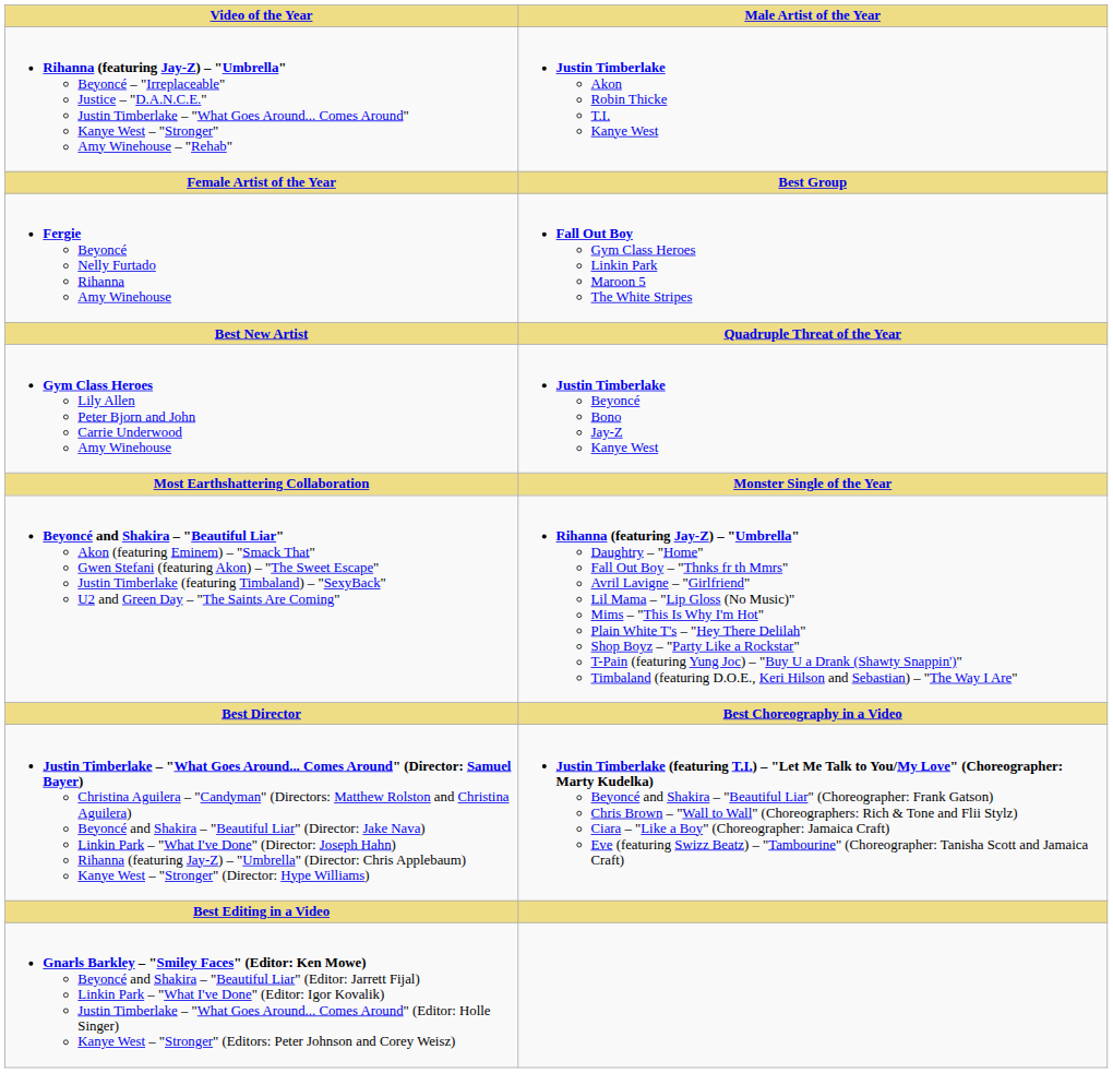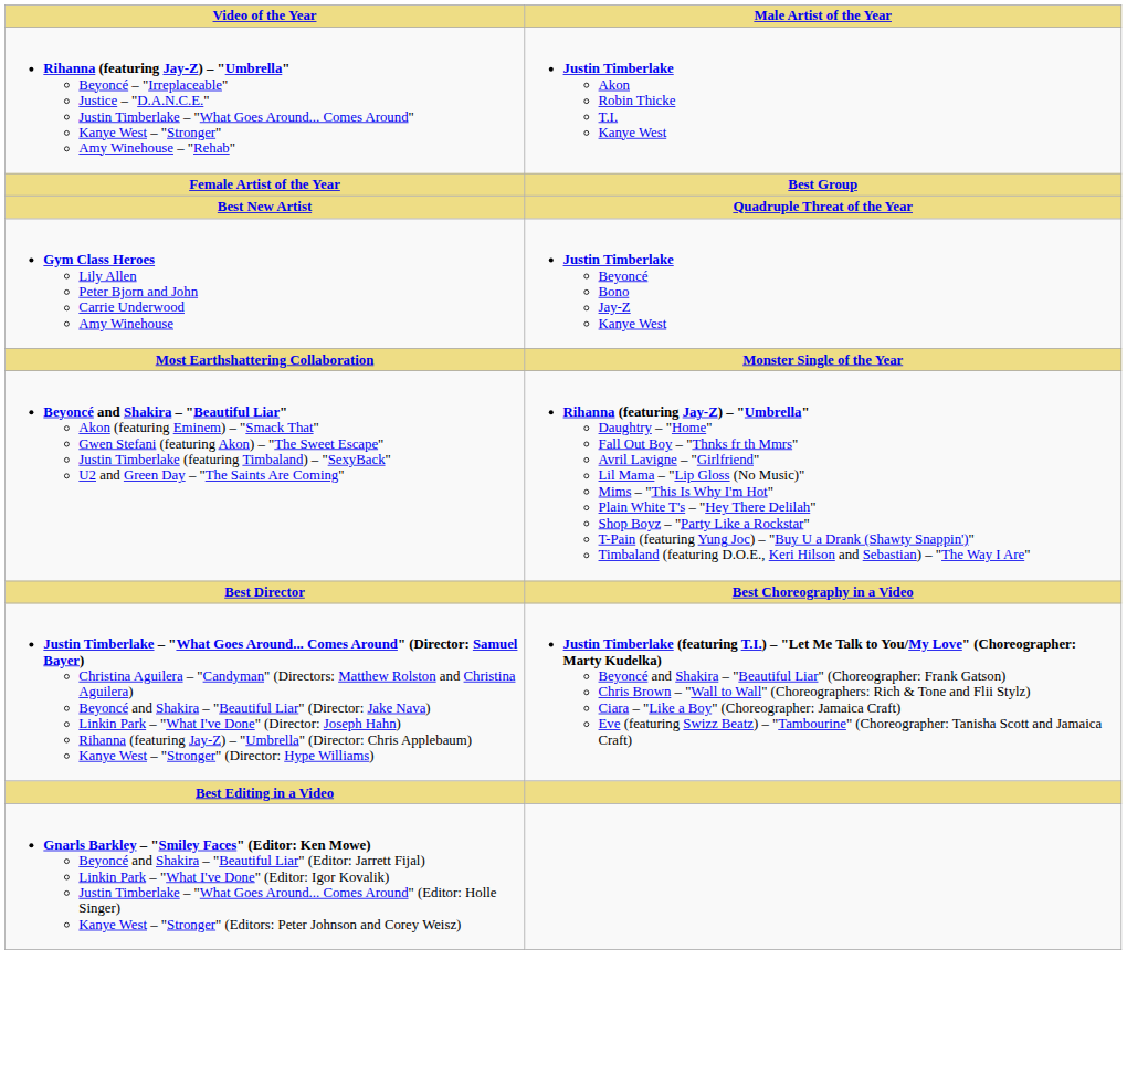 <table class=wikitable style="width:100%">
 <tr>
 <th scope="col" style="background:#EEDD85; width=;"><a href='#'>Video of the Year</a></th>
 <th scope="col" style="background:#EEDD85; width=;"><a href='#'>Male Artist of the Year</a></th>
 </tr>
 <tr>
 <td valign="top"><br><ul><li><strong><a href='#'>Rihanna</a> (featuring <a href='#'>Jay-Z</a>) – "<a href='#'>Umbrella</a>"</strong><ul><li><a href='#'>Beyoncé</a> – "<a href='#'>Irreplaceable</a>"</li><li><a href='#'>Justice</a> – "<a href='#'>D.A.N.C.E.</a>"</li><li><a href='#'>Justin Timberlake</a> – "<a href='#'>What Goes Around... Comes Around</a>"</li><li><a href='#'>Kanye West</a> – "<a href='#'>Stronger</a>"</li><li><a href='#'>Amy Winehouse</a> – "<a href='#'>Rehab</a>"</li></ul></li></ul></td>
 <td valign="top"><br><ul><li><strong><a href='#'>Justin Timberlake</a></strong><ul><li><a href='#'>Akon</a></li><li><a href='#'>Robin Thicke</a></li><li><a href='#'>T.I.</a></li><li><a href='#'>Kanye West</a></li></ul></li></ul></td>
 </tr>
 <tr>
 <th scope="col" style="background:#EEDD85; width=;"><a href='#'>Female Artist of the Year</a></th>
 <th scope="col" style="background:#EEDD85; width=;"><a href='#'>Best Group</a></th>
-</tr>
-<tr>
-<td valign="top"><br><ul><li><strong><a href='#'>Fergie</a></strong><ul><li><a href='#'>Beyoncé</a></li><li><a href='#'>Nelly Furtado</a></li><li><a href='#'>Rihanna</a></li><li><a href='#'>Amy Winehouse</a></li></ul></li></ul></td>
-<td valign="top"><br><ul><li><strong><a href='#'>Fall Out Boy</a></strong><ul><li><a href='#'>Gym Class Heroes</a></li><li><a href='#'>Linkin Park</a></li><li><a href='#'>Maroon 5</a></li><li><a href='#'>The White Stripes</a></li></ul></li></ul></td>
 </tr>
 <tr>
 <th scope="col" style="background:#EEDD85; width=;"><a href='#'>Best New Artist</a></th>
 <th scope="col" style="background:#EEDD85; width=;"><a href='#'>Quadruple Threat of the Year</a></th>
 </tr>
 <tr>
 <td valign="top"><br><ul><li><strong><a href='#'>Gym Class Heroes</a></strong><ul><li><a href='#'>Lily Allen</a></li><li><a href='#'>Peter Bjorn and John</a></li><li><a href='#'>Carrie Underwood</a></li><li><a href='#'>Amy Winehouse</a></li></ul></li></ul></td>
 <td valign="top"><br><ul><li><strong><a href='#'>Justin Timberlake</a></strong><ul><li><a href='#'>Beyoncé</a></li><li><a href='#'>Bono</a></li><li><a href='#'>Jay-Z</a></li><li><a href='#'>Kanye West</a></li></ul></li></ul></td>
 </tr>
 <tr>
 <th scope="col" style="background:#EEDD85; width=;"><a href='#'>Most Earthshattering Collaboration</a></th>
 <th scope="col" style="background:#EEDD85; width=;"><a href='#'>Monster Single of the Year</a></th>
 </tr>
 <tr>
 <td valign="top"><br><ul><li><strong><a href='#'>Beyoncé</a> and <a href='#'>Shakira</a> – "<a href='#'>Beautiful Liar</a>"</strong><ul><li><a href='#'>Akon</a> (featuring <a href='#'>Eminem</a>) – "<a href='#'>Smack That</a>"</li><li><a href='#'>Gwen Stefani</a> (featuring <a href='#'>Akon</a>) – "<a href='#'>The Sweet Escape</a>"</li><li><a href='#'>Justin Timberlake</a> (featuring <a href='#'>Timbaland</a>) – "<a href='#'>SexyBack</a>"</li><li><a href='#'>U2</a> and <a href='#'>Green Day</a> – "<a href='#'>The Saints Are Coming</a>"</li></ul></li></ul></td>
 <td valign="top"><br><ul><li><strong><a href='#'>Rihanna</a> (featuring <a href='#'>Jay-Z</a>) – "<a href='#'>Umbrella</a>"</strong><ul><li><a href='#'>Daughtry</a> – "<a href='#'>Home</a>"</li><li><a href='#'>Fall Out Boy</a> – "<a href='#'>Thnks fr th Mmrs</a>"</li><li><a href='#'>Avril Lavigne</a> – "<a href='#'>Girlfriend</a>"</li><li><a href='#'>Lil Mama</a> – "<a href='#'>Lip Gloss</a> (No Music)"</li><li><a href='#'>Mims</a> – "<a href='#'>This Is Why I'm Hot</a>"</li><li><a href='#'>Plain White T's</a> – "<a href='#'>Hey There Delilah</a>"</li><li><a href='#'>Shop Boyz</a> – "<a href='#'>Party Like a Rockstar</a>"</li><li><a href='#'>T-Pain</a> (featuring <a href='#'>Yung Joc</a>) – "<a href='#'>Buy U a Drank (Shawty Snappin')</a>"</li><li><a href='#'>Timbaland</a> (featuring D.O.E., <a href='#'>Keri Hilson</a> and <a href='#'>Sebastian</a>) – "<a href='#'>The Way I Are</a>"</li></ul></li></ul></td>
 </tr>
 <tr>
 <th scope="col" style="background:#EEDD85; width=;"><a href='#'>Best Director</a></th>
 <th scope="col" style="background:#EEDD85; width=;"><a href='#'>Best Choreography in a Video</a></th>
 </tr>
 <tr>
 <td valign="top"><br><ul><li><strong><a href='#'>Justin Timberlake</a> – "<a href='#'>What Goes Around... Comes Around</a>" (Director: <a href='#'>Samuel Bayer</a>)</strong><ul><li><a href='#'>Christina Aguilera</a> – "<a href='#'>Candyman</a>" (Directors: <a href='#'>Matthew Rolston</a> and <a href='#'>Christina Aguilera</a>)</li><li><a href='#'>Beyoncé</a> and <a href='#'>Shakira</a> – "<a href='#'>Beautiful Liar</a>" (Director: <a href='#'>Jake Nava</a>)</li><li><a href='#'>Linkin Park</a> – "<a href='#'>What I've Done</a>" (Director: <a href='#'>Joseph Hahn</a>)</li><li><a href='#'>Rihanna</a> (featuring <a href='#'>Jay-Z</a>) – "<a href='#'>Umbrella</a>" (Director: Chris Applebaum)</li><li><a href='#'>Kanye West</a> – "<a href='#'>Stronger</a>" (Director: <a href='#'>Hype Williams</a>)</li></ul></li></ul></td>
 <td valign="top"><br><ul><li><strong><a href='#'>Justin Timberlake</a> (featuring <a href='#'>T.I.</a>) – "Let Me Talk to You/<a href='#'>My Love</a>" (Choreographer: Marty Kudelka)</strong><ul><li><a href='#'>Beyoncé</a> and <a href='#'>Shakira</a> – "<a href='#'>Beautiful Liar</a>" (Choreographer: Frank Gatson)</li><li><a href='#'>Chris Brown</a> – "<a href='#'>Wall to Wall</a>" (Choreographers: Rich & Tone and Flii Stylz)</li><li><a href='#'>Ciara</a> – "<a href='#'>Like a Boy</a>" (Choreographer: Jamaica Craft)</li><li><a href='#'>Eve</a> (featuring <a href='#'>Swizz Beatz</a>) – "<a href='#'>Tambourine</a>" (Choreographer: Tanisha Scott and Jamaica Craft)</li></ul></li></ul></td>
 </tr>
 <tr>
 <th scope="col" style="background:#EEDD85; width=;"><a href='#'>Best Editing in a Video</a></th>
 <th scope="col" style="background:#EEDD85; width=;"></th>
 </tr>
 <tr>
 <td valign="top"><br><ul><li><strong><a href='#'>Gnarls Barkley</a> – "<a href='#'>Smiley Faces</a>" (Editor: Ken Mowe)</strong><ul><li><a href='#'>Beyoncé</a> and <a href='#'>Shakira</a> – "<a href='#'>Beautiful Liar</a>" (Editor: Jarrett Fijal)</li><li><a href='#'>Linkin Park</a> – "<a href='#'>What I've Done</a>" (Editor: Igor Kovalik)</li><li><a href='#'>Justin Timberlake</a> – "<a href='#'>What Goes Around... Comes Around</a>" (Editor: Holle Singer)</li><li><a href='#'>Kanye West</a> – "<a href='#'>Stronger</a>" (Editors: Peter Johnson and Corey Weisz)</li></ul></li></ul></td>
 </tr>
 </table>
